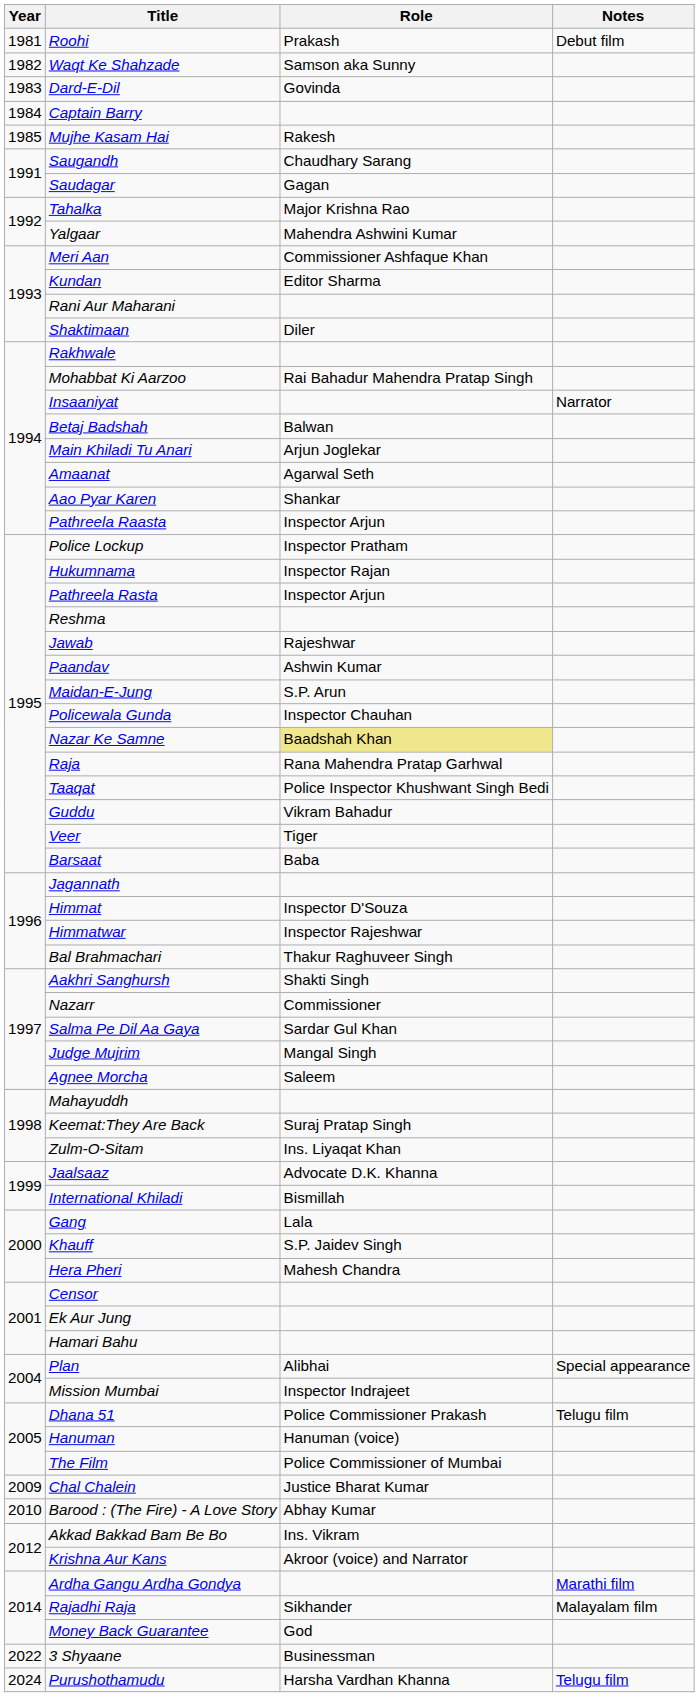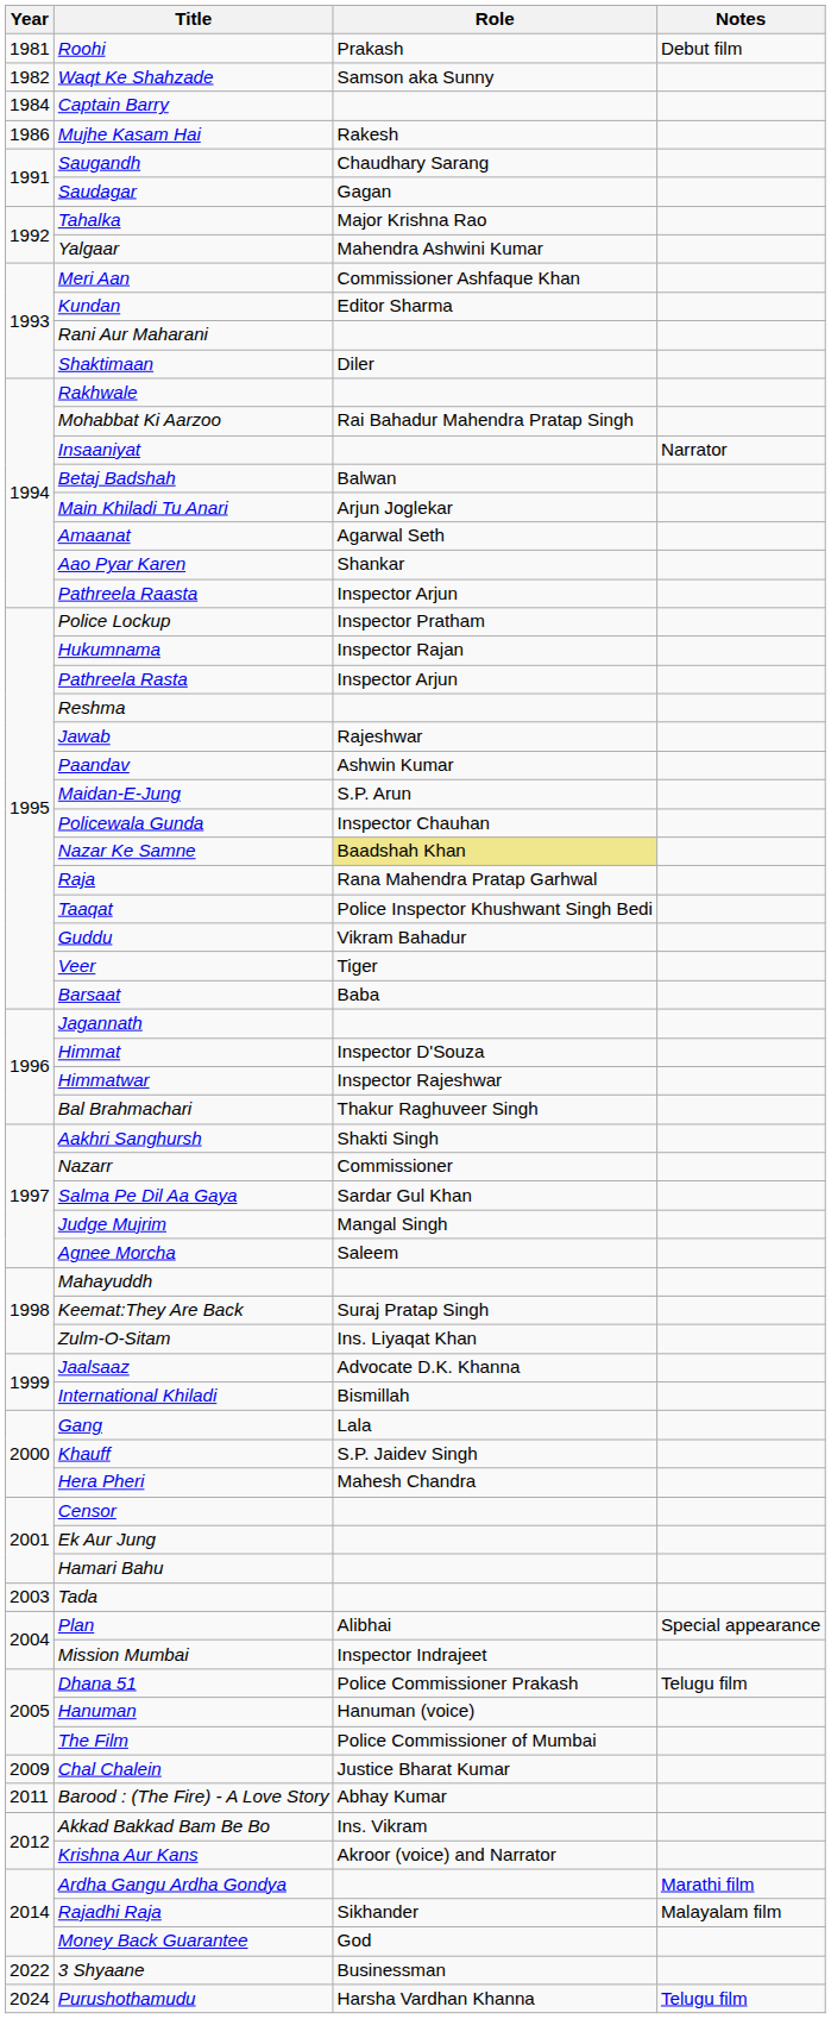 <table class="wikitable sortable">
 <tr>
 <th>Year</th>
 <th>Title</th>
 <th>Role</th>
 <th>Notes</th>
 </tr>
 <tr>
 <td>1981</td>
 <td><em><a href='#'>Roohi</a></em></td>
 <td>Prakash</td>
 <td>Debut film</td>
 </tr>
 <tr>
 <td>1982</td>
 <td><em><a href='#'>Waqt Ke Shahzade</a> </em></td>
 <td>Samson aka Sunny</td>
 <td></td>
 </tr>
 <tr>
-<td>1983</td>
-<td><em><a href='#'>Dard-E-Dil</a> </em></td>
-<td>Govinda</td>
-<td></td>
-</tr>
-<tr>
 <td>1984</td>
 <td><em><a href='#'>Captain Barry</a> </em></td>
 <td></td>
 <td></td>
 </tr>
 <tr>
-<td>1985</td>
+<td>1986</td>
 <td><em><a href='#'>Mujhe Kasam Hai</a> </em></td>
 <td>Rakesh</td>
 <td></td>
 </tr>
 <tr>
 <td rowspan="2">1991</td>
 <td><em><a href='#'>Saugandh</a></em></td>
 <td>Chaudhary Sarang</td>
 <td></td>
 </tr>
 <tr>
 <td><em><a href='#'>Saudagar</a></em></td>
 <td>Gagan</td>
 <td></td>
 </tr>
 <tr>
 <td rowspan="2">1992</td>
 <td><em><a href='#'>Tahalka</a></em></td>
 <td>Major Krishna Rao</td>
 <td></td>
 </tr>
 <tr>
 <td><em>Yalgaar</em></td>
 <td>Mahendra Ashwini Kumar</td>
 <td></td>
 </tr>
 <tr>
 <td rowspan="4">1993</td>
 <td><em><a href='#'>Meri Aan</a></em></td>
 <td>Commissioner Ashfaque Khan</td>
 <td></td>
 </tr>
 <tr>
 <td><em><a href='#'>Kundan</a></em></td>
 <td>Editor Sharma</td>
 <td></td>
 </tr>
 <tr>
 <td><em>Rani Aur Maharani</em></td>
 <td></td>
 <td></td>
 </tr>
 <tr>
 <td><em><a href='#'>Shaktimaan</a></em></td>
 <td>Diler</td>
 <td></td>
 </tr>
 <tr>
 <td rowspan="8">1994</td>
 <td><em><a href='#'>Rakhwale</a></em></td>
 <td></td>
 <td></td>
 </tr>
 <tr>
 <td><em>Mohabbat Ki Aarzoo</em></td>
 <td>Rai Bahadur Mahendra Pratap Singh</td>
 <td></td>
 </tr>
 <tr>
 <td><em><a href='#'>Insaaniyat</a></em></td>
 <td></td>
 <td>Narrator</td>
 </tr>
 <tr>
 <td><em><a href='#'>Betaj Badshah</a></em></td>
 <td>Balwan</td>
 <td></td>
 </tr>
 <tr>
 <td><em><a href='#'>Main Khiladi Tu Anari</a></em></td>
 <td>Arjun Joglekar</td>
 <td></td>
 </tr>
 <tr>
 <td><em><a href='#'>Amaanat</a></em></td>
 <td>Agarwal Seth</td>
 <td></td>
 </tr>
 <tr>
 <td><em><a href='#'>Aao Pyar Karen</a></em></td>
 <td>Shankar</td>
 <td></td>
 </tr>
 <tr>
 <td><em><a href='#'>Pathreela Raasta</a></em></td>
 <td>Inspector Arjun</td>
 <td></td>
 </tr>
 <tr>
 <td rowspan="14">1995</td>
 <td><em>Police Lockup</em></td>
 <td>Inspector Pratham</td>
 <td></td>
 </tr>
 <tr>
 <td><em><a href='#'>Hukumnama</a></em></td>
 <td>Inspector Rajan</td>
 <td></td>
 </tr>
 <tr>
 <td><em><a href='#'>Pathreela Rasta</a></em></td>
 <td>Inspector Arjun</td>
 <td></td>
 </tr>
 <tr>
 <td><em>Reshma</em></td>
 <td></td>
 <td></td>
 </tr>
 <tr>
 <td><em><a href='#'>Jawab</a></em></td>
 <td>Rajeshwar</td>
 <td></td>
 </tr>
 <tr>
 <td><em><a href='#'>Paandav</a></em></td>
 <td>Ashwin Kumar</td>
 <td></td>
 </tr>
 <tr>
 <td><em><a href='#'>Maidan-E-Jung</a></em></td>
 <td>S.P. Arun</td>
 <td></td>
 </tr>
 <tr>
 <td><em><a href='#'>Policewala Gunda</a></em></td>
 <td>Inspector Chauhan</td>
 <td></td>
 </tr>
 <tr>
 <td><em><a href='#'>Nazar Ke Samne</a></em></td>
 <td style="background: khaki;">Baadshah Khan</td>
 <td></td>
 </tr>
 <tr>
 <td><em><a href='#'>Raja</a></em></td>
 <td>Rana Mahendra Pratap Garhwal</td>
 <td></td>
 </tr>
 <tr>
 <td><em><a href='#'>Taaqat</a></em></td>
 <td>Police Inspector Khushwant Singh Bedi</td>
 <td></td>
 </tr>
 <tr>
 <td><em><a href='#'>Guddu</a></em></td>
 <td>Vikram Bahadur</td>
 <td></td>
 </tr>
 <tr>
 <td><em><a href='#'>Veer</a></em></td>
 <td>Tiger</td>
 <td></td>
 </tr>
 <tr>
 <td><em><a href='#'>Barsaat</a></em></td>
 <td>Baba</td>
 <td></td>
 </tr>
 <tr>
 <td rowspan="4">1996</td>
 <td><em><a href='#'>Jagannath</a></em></td>
 <td></td>
 <td></td>
 </tr>
 <tr>
 <td><em><a href='#'>Himmat</a></em></td>
 <td>Inspector D'Souza</td>
 <td></td>
 </tr>
 <tr>
 <td><em><a href='#'>Himmatwar</a></em></td>
 <td>Inspector Rajeshwar</td>
 <td></td>
 </tr>
 <tr>
 <td><em>Bal Brahmachari</em></td>
 <td>Thakur Raghuveer Singh</td>
 <td></td>
 </tr>
 <tr>
 <td rowspan="5">1997</td>
 <td><em><a href='#'>Aakhri Sanghursh</a></em></td>
 <td>Shakti Singh</td>
 <td></td>
 </tr>
 <tr>
 <td><em>Nazarr</em></td>
 <td>Commissioner</td>
 <td></td>
 </tr>
 <tr>
 <td><em><a href='#'>Salma Pe Dil Aa Gaya</a></em></td>
 <td>Sardar Gul Khan</td>
 <td></td>
 </tr>
 <tr>
 <td><em><a href='#'>Judge Mujrim</a></em></td>
 <td>Mangal Singh</td>
 <td></td>
 </tr>
 <tr>
 <td><em><a href='#'>Agnee Morcha</a></em></td>
 <td>Saleem</td>
 <td></td>
 </tr>
 <tr>
 <td rowspan="3">1998</td>
 <td><em>Mahayuddh</em></td>
 <td></td>
 <td></td>
 </tr>
 <tr>
 <td><em>Keemat:They Are Back</em></td>
 <td>Suraj Pratap Singh</td>
 <td></td>
 </tr>
 <tr>
 <td><em>Zulm-O-Sitam</em></td>
 <td>Ins. Liyaqat Khan</td>
 <td></td>
 </tr>
 <tr>
 <td rowspan="2">1999</td>
 <td><em><a href='#'>Jaalsaaz</a></em></td>
 <td>Advocate D.K. Khanna</td>
 </tr>
 <tr>
 <td><em><a href='#'>International Khiladi</a></em></td>
 <td>Bismillah</td>
 <td></td>
 </tr>
 <tr>
 <td rowspan="3">2000</td>
 <td><em><a href='#'>Gang</a></em></td>
 <td>Lala</td>
 <td></td>
 </tr>
 <tr>
 <td><em><a href='#'>Khauff</a></em></td>
 <td>S.P. Jaidev Singh</td>
 <td></td>
 </tr>
 <tr>
 <td><em><a href='#'>Hera Pheri</a></em></td>
 <td>Mahesh Chandra</td>
 <td></td>
 </tr>
 <tr>
 <td rowspan="3">2001</td>
 <td><em><a href='#'>Censor</a></em></td>
 <td></td>
 <td></td>
 </tr>
 <tr>
 <td><em>Ek Aur Jung</em></td>
 <td></td>
 <td></td>
 </tr>
 <tr>
 <td><em>Hamari Bahu</em></td>
 <td></td>
 <td></td>
 </tr>
 <tr>
+<td>2003</td>
+<td><em>Tada</em></td>
+<td></td>
+<td></td>
+</tr>
+<tr>
 <td rowspan="2">2004</td>
 <td><em><a href='#'>Plan</a></em></td>
 <td>Alibhai</td>
 <td>Special appearance</td>
 </tr>
 <tr>
 <td><em>Mission Mumbai</em></td>
 <td>Inspector Indrajeet</td>
 <td></td>
 </tr>
 <tr>
 <td rowspan="3">2005</td>
 <td><em><a href='#'>Dhana 51</a></em></td>
 <td>Police Commissioner Prakash</td>
 <td>Telugu film</td>
 </tr>
 <tr>
 <td><em><a href='#'>Hanuman</a></em></td>
 <td>Hanuman (voice)</td>
 <td></td>
 </tr>
 <tr>
 <td><em><a href='#'>The Film</a></em></td>
 <td>Police Commissioner of Mumbai</td>
 <td></td>
 </tr>
 <tr>
 <td>2009</td>
 <td><em><a href='#'>Chal Chalein</a></em></td>
 <td>Justice Bharat Kumar</td>
 <td></td>
 </tr>
 <tr>
-<td>2010</td>
+<td>2011</td>
 <td><em>Barood : (The Fire) - A Love Story</em></td>
 <td>Abhay Kumar</td>
 <td></td>
 </tr>
 <tr>
 <td rowspan="2">2012</td>
 <td><em>Akkad Bakkad Bam Be Bo</em></td>
 <td>Ins. Vikram</td>
 <td></td>
 </tr>
 <tr>
 <td><em><a href='#'>Krishna Aur Kans</a></em></td>
 <td>Akroor (voice) and Narrator</td>
 <td></td>
 </tr>
 <tr>
 <td rowspan="3">2014</td>
 <td><em><a href='#'>Ardha Gangu Ardha Gondya</a></em></td>
 <td></td>
 <td><a href='#'>Marathi film</a></td>
 </tr>
 <tr>
 <td><em><a href='#'>Rajadhi Raja</a></em></td>
 <td>Sikhander</td>
 <td>Malayalam film</td>
 </tr>
 <tr>
 <td><em><a href='#'>Money Back Guarantee</a></em></td>
 <td>God</td>
 <td></td>
 </tr>
 <tr>
 <td>2022</td>
 <td><em>3 Shyaane</em></td>
 <td>Businessman</td>
 <td></td>
 </tr>
 <tr>
 <td>2024</td>
 <td><em><a href='#'>Purushothamudu</a></em></td>
 <td>Harsha Vardhan Khanna</td>
 <td><a href='#'>Telugu film</a></td>
 </tr>
 </table>
